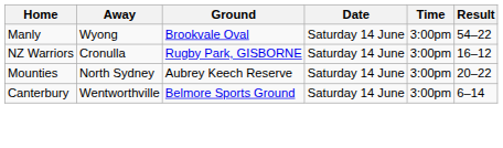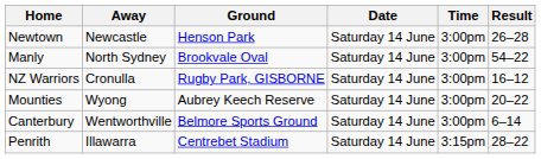 <table class="wikitable">
 <tr>
 <th>Home</th>
 <th>Away</th>
 <th>Ground</th>
 <th>Date</th>
 <th>Time</th>
 <th>Result</th>
 </tr>
 <tr>
+<td>Newtown</td>
+<td>Newcastle</td>
+<td><a href='#'>Henson Park</a></td>
+<td>Saturday 14 June</td>
+<td>3:00pm</td>
+<td>26–28</td>
+</tr>
+<tr>
 <td>Manly</td>
-<td>Wyong</td>
+<td>North Sydney</td>
 <td><a href='#'>Brookvale Oval</a></td>
 <td>Saturday 14 June</td>
 <td>3:00pm</td>
 <td>54–22</td>
 </tr>
 <tr>
 <td>NZ Warriors</td>
 <td>Cronulla</td>
 <td><a href='#'>Rugby Park, GISBORNE</a></td>
 <td>Saturday 14 June</td>
 <td>3:00pm</td>
 <td>16–12</td>
 </tr>
 <tr>
 <td>Mounties</td>
-<td>North Sydney</td>
+<td>Wyong</td>
 <td>Aubrey Keech Reserve</td>
 <td>Saturday 14 June</td>
 <td>3:00pm</td>
 <td>20–22</td>
 </tr>
 <tr>
 <td>Canterbury</td>
 <td>Wentworthville</td>
 <td><a href='#'>Belmore Sports Ground</a></td>
 <td>Saturday 14 June</td>
 <td>3:00pm</td>
 <td>6–14</td>
 </tr>
+<tr>
+<td>Penrith</td>
+<td>Illawarra</td>
+<td><a href='#'>Centrebet Stadium</a></td>
+<td>Saturday 14 June</td>
+<td>3:15pm</td>
+<td>28–22</td>
+</tr>
 </table>
